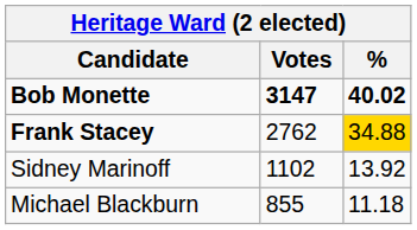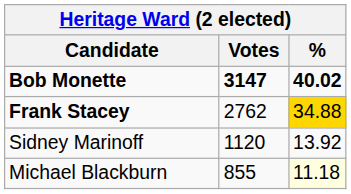 <table class="wikitable">
 <tr>
 <th colspan="3"><a href='#'>Heritage Ward</a> (2 elected)</th>
 </tr>
 <tr>
 <th style="width: 170px">Candidate</th>
 <th style="width: 50px">Votes</th>
 <th style="width: 40px">%</th>
 </tr>
 <tr>
 <td><strong>Bob Monette</strong></td>
 <td><strong>3147</strong></td>
 <td><strong>40.02</strong></td>
 </tr>
 <tr>
 <td><strong>Frank Stacey</strong></td>
 <td>2762</td>
 <td style="background: gold;">34.88</td>
 </tr>
 <tr>
 <td>Sidney Marinoff</td>
-<td>1102</td>
+<td>1120</td>
 <td>13.92</td>
 </tr>
 <tr>
 <td>Michael Blackburn</td>
 <td>855</td>
-<td>11.18</td>
+<td style="background: lightyellow;">11.18</td>
 </tr>
 </table>
